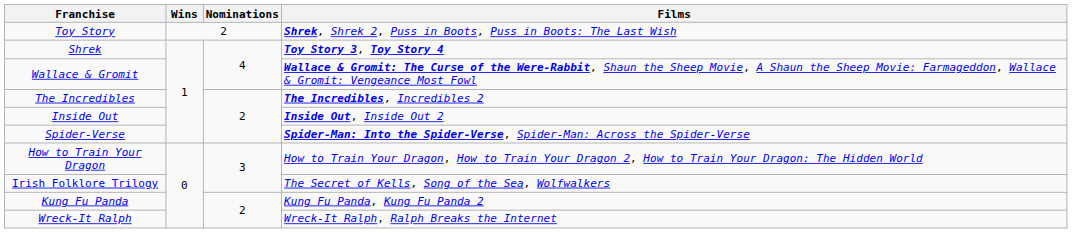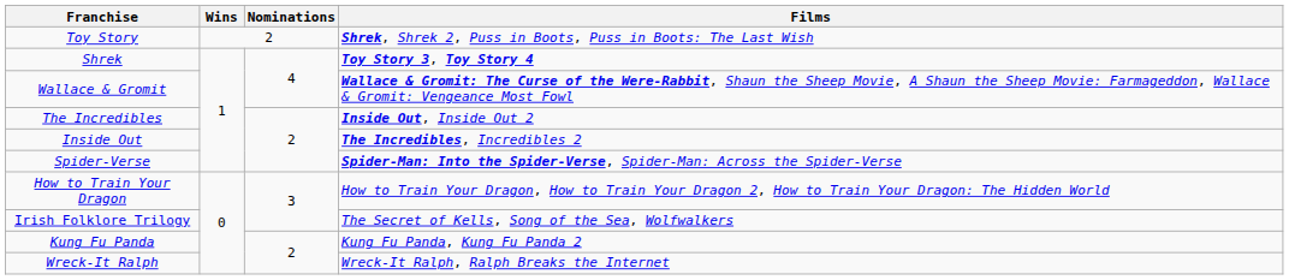 <table class="wikitable">
 <tr>
 <th style="width:220px;">Franchise</th>
 <th style="width:40px;">Wins</th>
 <th style="width:10px;">Nominations</th>
 <th style="width:1225px;">Films</th>
 </tr>
 <tr>
 <td style="text-align:center;"><em><a href='#'>Toy Story</a></em></td>
 <td colspan="2" style="text-align:center;">2</td>
 <td style="text-align:left;"><strong><em><a href='#'>Shrek</a></em></strong>, <em><a href='#'>Shrek 2</a></em>, <em><a href='#'>Puss in Boots</a></em>, <em><a href='#'>Puss in Boots: The Last Wish</a></em></td>
 </tr>
 <tr>
 <td style="text-align:center;"><em><a href='#'>Shrek</a></em></td>
 <td rowspan="5" style="text-align:center;">1</td>
 <td rowspan="2" style="text-align:center;">4</td>
 <td style="text-align:left;"><strong><em><a href='#'>Toy Story 3</a></em></strong>, <strong><em><a href='#'>Toy Story 4</a></em></strong></td>
 </tr>
 <tr>
 <td style="text-align:center;"><em><a href='#'>Wallace & Gromit</a></em></td>
 <td style="text-align:left;"><strong><em><a href='#'>Wallace & Gromit: The Curse of the Were-Rabbit</a></em></strong>, <em><a href='#'>Shaun the Sheep Movie</a></em>, <em><a href='#'>A Shaun the Sheep Movie: Farmageddon</a></em>, <em><a href='#'>Wallace & Gromit: Vengeance Most Fowl</a></em></td>
 </tr>
 <tr>
 <td style="text-align:center;"><em><a href='#'>The Incredibles</a></em></td>
 <td rowspan="3" style="text-align:center;">2</td>
-<td style="text-align:left;"><strong><em><a href='#'>The Incredibles</a></em></strong>, <em><a href='#'>Incredibles 2</a></em></td>
+<td style="text-align:left;"><strong><em><a href='#'>Inside Out</a></em></strong>, <em><a href='#'>Inside Out 2</a></em></td>
 </tr>
 <tr>
 <td style="text-align:center;"><em><a href='#'>Inside Out</a></em></td>
-<td style="text-align:left;"><strong><em><a href='#'>Inside Out</a></em></strong>, <em><a href='#'>Inside Out 2</a></em></td>
+<td style="text-align:left;"><strong><em><a href='#'>The Incredibles</a></em></strong>, <em><a href='#'>Incredibles 2</a></em></td>
 </tr>
 <tr>
 <td style="text-align:center;"><em><a href='#'>Spider-Verse</a></em></td>
 <td style="text-align:left;"><strong><em><a href='#'>Spider-Man: Into the Spider-Verse</a></em></strong>, <em><a href='#'>Spider-Man: Across the Spider-Verse</a></em></td>
 </tr>
 <tr>
 <td style="text-align:center;"><em><a href='#'>How to Train Your Dragon</a></em></td>
 <td rowspan="4" style="text-align:center;">0</td>
 <td rowspan="2" style="text-align:center;">3</td>
 <td style="text-align:left;"><em><a href='#'>How to Train Your Dragon</a></em>, <em><a href='#'>How to Train Your Dragon 2</a></em>, <em><a href='#'>How to Train Your Dragon: The Hidden World</a></em></td>
 </tr>
 <tr>
 <td style="text-align:center;"><a href='#'>Irish Folklore Trilogy</a></td>
 <td style="text-align:left;"><em><a href='#'>The Secret of Kells</a></em>, <em><a href='#'>Song of the Sea</a></em>, <em><a href='#'>Wolfwalkers</a></em></td>
 </tr>
 <tr>
 <td style="text-align:center;"><em><a href='#'>Kung Fu Panda</a></em></td>
 <td rowspan="2" style="text-align:center;">2</td>
 <td style="text-align:left;"><em><a href='#'>Kung Fu Panda</a></em>, <em><a href='#'>Kung Fu Panda 2</a></em></td>
 </tr>
 <tr>
 <td style="text-align:center;"><em><a href='#'>Wreck-It Ralph</a></em></td>
 <td style="text-align:left;"><em><a href='#'>Wreck-It Ralph</a></em>, <em><a href='#'>Ralph Breaks the Internet</a></em></td>
 </tr>
 </table>
